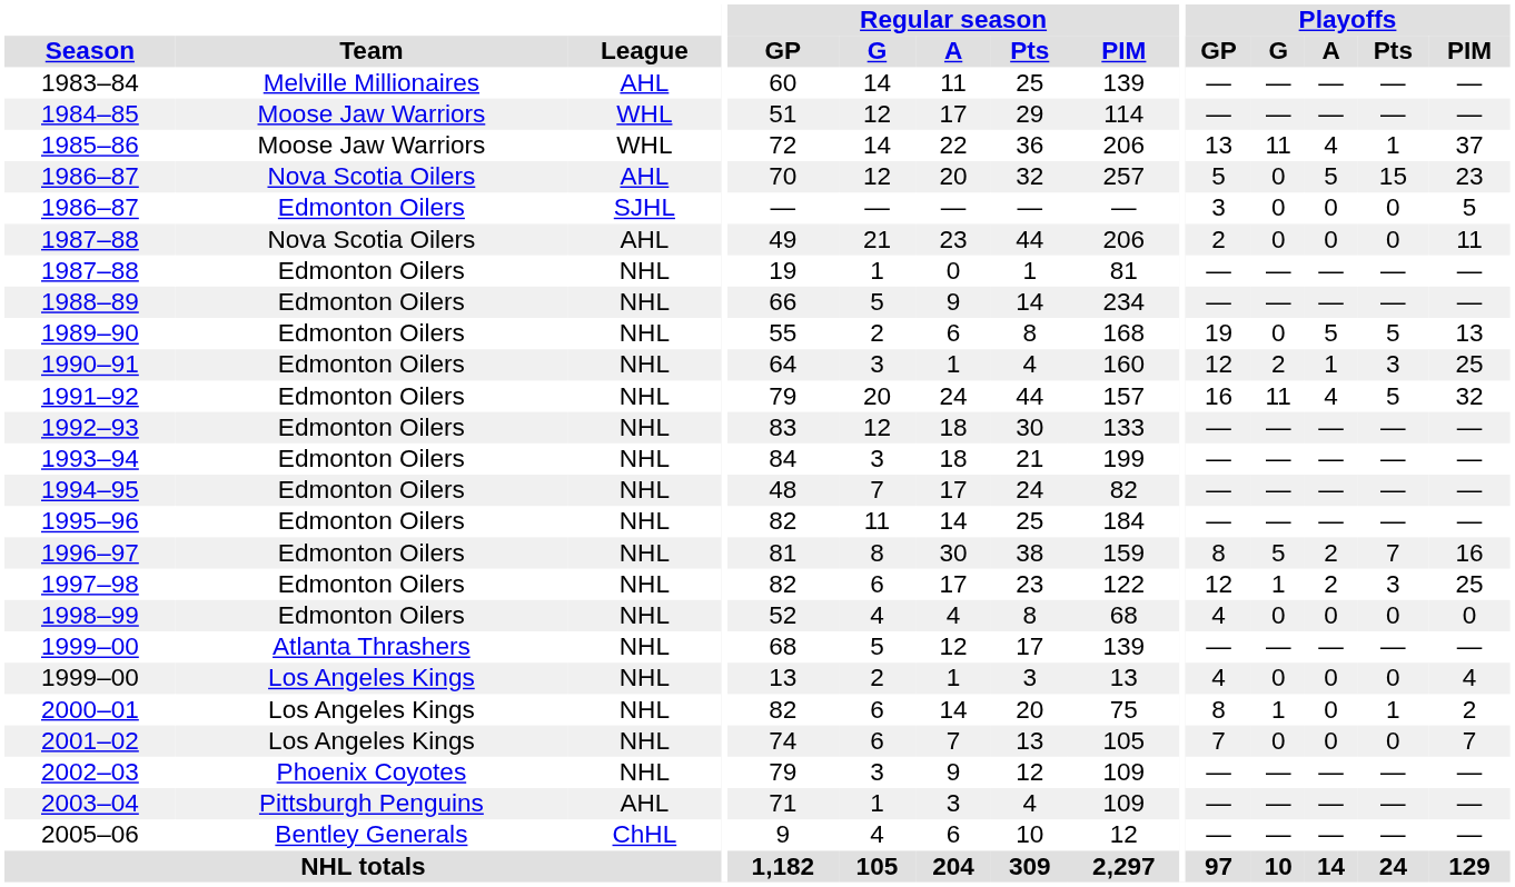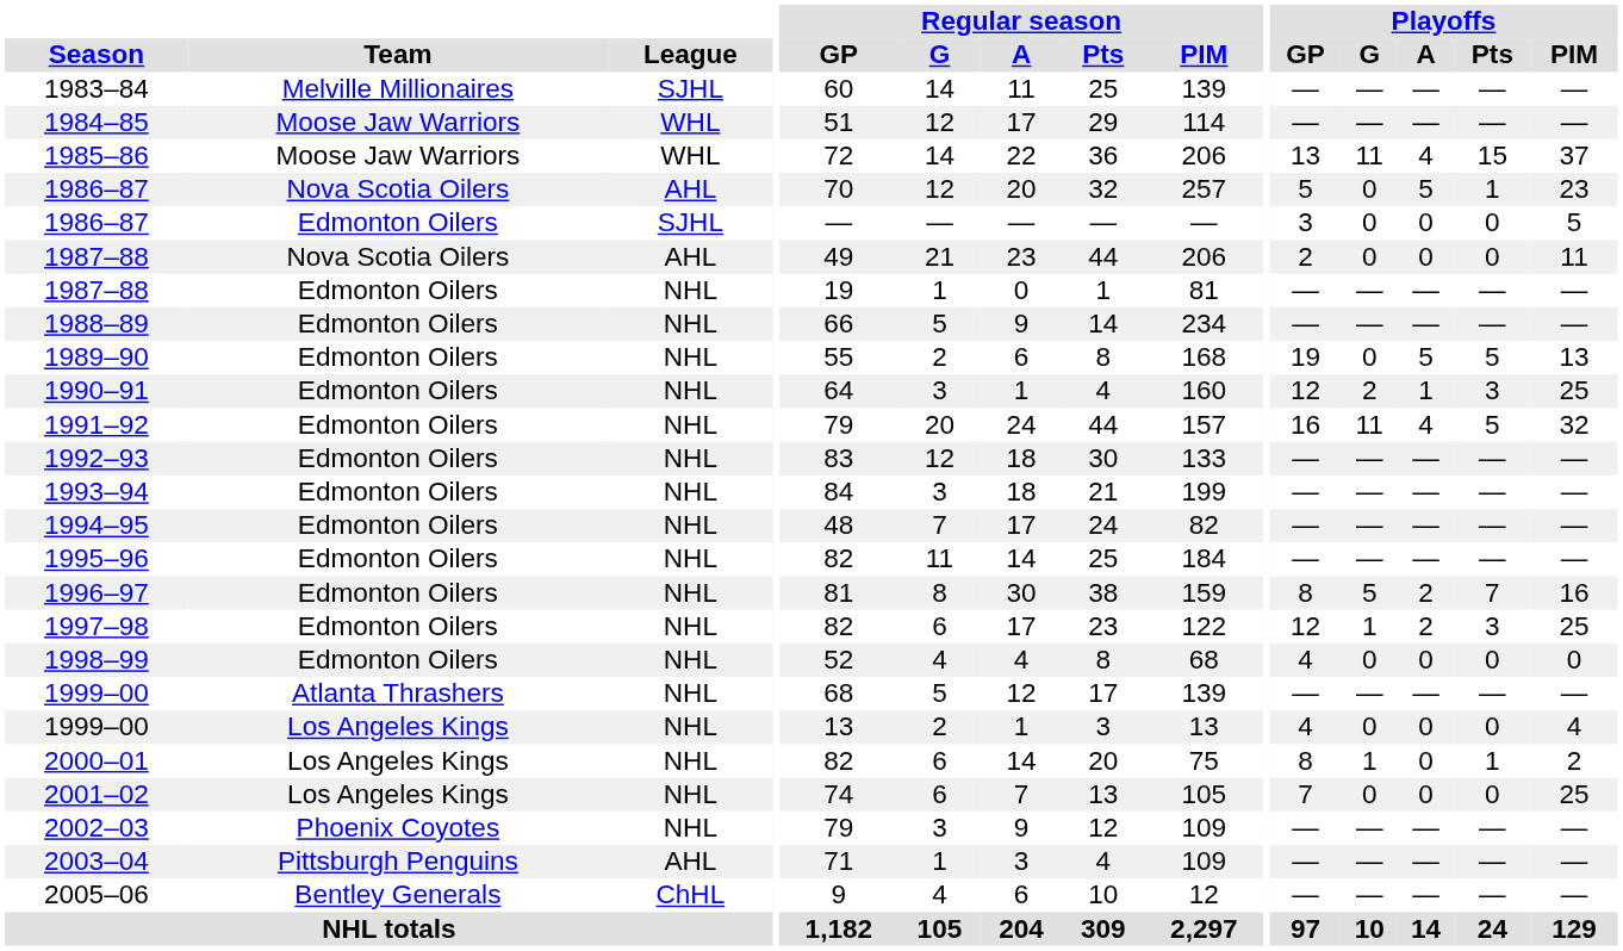 <table border="0" cellpadding="1" cellspacing="0" style="text-align:center; width:60em">
 <tr bgcolor="#e0e0e0">
 <th colspan="3" bgcolor="#ffffff"></th>
 <th rowspan="99" bgcolor="#ffffff"></th>
 <th colspan="5"><a href='#'>Regular season</a></th>
 <th rowspan="99" bgcolor="#ffffff"></th>
 <th colspan="5"><a href='#'>Playoffs</a></th>
 </tr>
 <tr bgcolor="#e0e0e0">
 <th><a href='#'>Season</a></th>
 <th>Team</th>
 <th>League</th>
 <th>GP</th>
 <th><a href='#'>G</a></th>
 <th><a href='#'>A</a></th>
 <th><a href='#'>Pts</a></th>
 <th><a href='#'>PIM</a></th>
 <th>GP</th>
 <th>G</th>
 <th>A</th>
 <th>Pts</th>
 <th>PIM</th>
 </tr>
 <tr>
 <td>1983–84</td>
 <td><a href='#'>Melville Millionaires</a></td>
-<td><a href='#'>AHL</a></td>
+<td><a href='#'>SJHL</a></td>
 <td>60</td>
 <td>14</td>
 <td>11</td>
 <td>25</td>
 <td>139</td>
 <td>—</td>
 <td>—</td>
 <td>—</td>
 <td>—</td>
 <td>—</td>
 </tr>
 <tr bgcolor="#f0f0f0">
 <td><a href='#'>1984–85</a></td>
 <td><a href='#'>Moose Jaw Warriors</a></td>
 <td><a href='#'>WHL</a></td>
 <td>51</td>
 <td>12</td>
 <td>17</td>
 <td>29</td>
 <td>114</td>
 <td>—</td>
 <td>—</td>
 <td>—</td>
 <td>—</td>
 <td>—</td>
 </tr>
 <tr>
 <td><a href='#'>1985–86</a></td>
 <td>Moose Jaw Warriors</td>
 <td>WHL</td>
 <td>72</td>
 <td>14</td>
 <td>22</td>
 <td>36</td>
 <td>206</td>
 <td>13</td>
 <td>11</td>
 <td>4</td>
-<td>1</td>
+<td>15</td>
 <td>37</td>
 </tr>
 <tr bgcolor="#f0f0f0">
 <td><a href='#'>1986–87</a></td>
 <td><a href='#'>Nova Scotia Oilers</a></td>
 <td><a href='#'>AHL</a></td>
 <td>70</td>
 <td>12</td>
 <td>20</td>
 <td>32</td>
 <td>257</td>
 <td>5</td>
 <td>0</td>
 <td>5</td>
-<td>15</td>
+<td>1</td>
 <td>23</td>
 </tr>
 <tr>
 <td><a href='#'>1986–87</a></td>
 <td><a href='#'>Edmonton Oilers</a></td>
 <td><a href='#'>SJHL</a></td>
 <td>—</td>
 <td>—</td>
 <td>—</td>
 <td>—</td>
 <td>—</td>
 <td>3</td>
 <td>0</td>
 <td>0</td>
 <td>0</td>
 <td>5</td>
 </tr>
 <tr bgcolor="#f0f0f0">
 <td><a href='#'>1987–88</a></td>
 <td>Nova Scotia Oilers</td>
 <td>AHL</td>
 <td>49</td>
 <td>21</td>
 <td>23</td>
 <td>44</td>
 <td>206</td>
 <td>2</td>
 <td>0</td>
 <td>0</td>
 <td>0</td>
 <td>11</td>
 </tr>
 <tr>
 <td><a href='#'>1987–88</a></td>
 <td>Edmonton Oilers</td>
 <td>NHL</td>
 <td>19</td>
 <td>1</td>
 <td>0</td>
 <td>1</td>
 <td>81</td>
 <td>—</td>
 <td>—</td>
 <td>—</td>
 <td>—</td>
 <td>—</td>
 </tr>
 <tr bgcolor="#f0f0f0">
 <td><a href='#'>1988–89</a></td>
 <td>Edmonton Oilers</td>
 <td>NHL</td>
 <td>66</td>
 <td>5</td>
 <td>9</td>
 <td>14</td>
 <td>234</td>
 <td>—</td>
 <td>—</td>
 <td>—</td>
 <td>—</td>
 <td>—</td>
 </tr>
 <tr>
 <td><a href='#'>1989–90</a></td>
 <td>Edmonton Oilers</td>
 <td>NHL</td>
 <td>55</td>
 <td>2</td>
 <td>6</td>
 <td>8</td>
 <td>168</td>
 <td>19</td>
 <td>0</td>
 <td>5</td>
 <td>5</td>
 <td>13</td>
 </tr>
 <tr bgcolor="#f0f0f0">
 <td><a href='#'>1990–91</a></td>
 <td>Edmonton Oilers</td>
 <td>NHL</td>
 <td>64</td>
 <td>3</td>
 <td>1</td>
 <td>4</td>
 <td>160</td>
 <td>12</td>
 <td>2</td>
 <td>1</td>
 <td>3</td>
 <td>25</td>
 </tr>
 <tr>
 <td><a href='#'>1991–92</a></td>
 <td>Edmonton Oilers</td>
 <td>NHL</td>
 <td>79</td>
 <td>20</td>
 <td>24</td>
 <td>44</td>
 <td>157</td>
 <td>16</td>
 <td>11</td>
 <td>4</td>
 <td>5</td>
 <td>32</td>
 </tr>
 <tr bgcolor="#f0f0f0">
 <td><a href='#'>1992–93</a></td>
 <td>Edmonton Oilers</td>
 <td>NHL</td>
 <td>83</td>
 <td>12</td>
 <td>18</td>
 <td>30</td>
 <td>133</td>
 <td>—</td>
 <td>—</td>
 <td>—</td>
 <td>—</td>
 <td>—</td>
 </tr>
 <tr>
 <td><a href='#'>1993–94</a></td>
 <td>Edmonton Oilers</td>
 <td>NHL</td>
 <td>84</td>
 <td>3</td>
 <td>18</td>
 <td>21</td>
 <td>199</td>
 <td>—</td>
 <td>—</td>
 <td>—</td>
 <td>—</td>
 <td>—</td>
 </tr>
 <tr bgcolor="#f0f0f0">
 <td><a href='#'>1994–95</a></td>
 <td>Edmonton Oilers</td>
 <td>NHL</td>
 <td>48</td>
 <td>7</td>
 <td>17</td>
 <td>24</td>
 <td>82</td>
 <td>—</td>
 <td>—</td>
 <td>—</td>
 <td>—</td>
 <td>—</td>
 </tr>
 <tr>
 <td><a href='#'>1995–96</a></td>
 <td>Edmonton Oilers</td>
 <td>NHL</td>
 <td>82</td>
 <td>11</td>
 <td>14</td>
 <td>25</td>
 <td>184</td>
 <td>—</td>
 <td>—</td>
 <td>—</td>
 <td>—</td>
 <td>—</td>
 </tr>
 <tr bgcolor="#f0f0f0">
 <td><a href='#'>1996–97</a></td>
 <td>Edmonton Oilers</td>
 <td>NHL</td>
 <td>81</td>
 <td>8</td>
 <td>30</td>
 <td>38</td>
 <td>159</td>
 <td>8</td>
 <td>5</td>
 <td>2</td>
 <td>7</td>
 <td>16</td>
 </tr>
 <tr>
 <td><a href='#'>1997–98</a></td>
 <td>Edmonton Oilers</td>
 <td>NHL</td>
 <td>82</td>
 <td>6</td>
 <td>17</td>
 <td>23</td>
 <td>122</td>
 <td>12</td>
 <td>1</td>
 <td>2</td>
 <td>3</td>
 <td>25</td>
 </tr>
 <tr bgcolor="#f0f0f0">
 <td><a href='#'>1998–99</a></td>
 <td>Edmonton Oilers</td>
 <td>NHL</td>
 <td>52</td>
 <td>4</td>
 <td>4</td>
 <td>8</td>
 <td>68</td>
 <td>4</td>
 <td>0</td>
 <td>0</td>
 <td>0</td>
 <td>0</td>
 </tr>
 <tr>
 <td><a href='#'>1999–00</a></td>
 <td><a href='#'>Atlanta Thrashers</a></td>
 <td>NHL</td>
 <td>68</td>
 <td>5</td>
 <td>12</td>
 <td>17</td>
 <td>139</td>
 <td>—</td>
 <td>—</td>
 <td>—</td>
 <td>—</td>
 <td>—</td>
 </tr>
 <tr bgcolor="#f0f0f0">
 <td>1999–00</td>
 <td><a href='#'>Los Angeles Kings</a></td>
 <td>NHL</td>
 <td>13</td>
 <td>2</td>
 <td>1</td>
 <td>3</td>
 <td>13</td>
 <td>4</td>
 <td>0</td>
 <td>0</td>
 <td>0</td>
 <td>4</td>
 </tr>
 <tr>
 <td><a href='#'>2000–01</a></td>
 <td>Los Angeles Kings</td>
 <td>NHL</td>
 <td>82</td>
 <td>6</td>
 <td>14</td>
 <td>20</td>
 <td>75</td>
 <td>8</td>
 <td>1</td>
 <td>0</td>
 <td>1</td>
 <td>2</td>
 </tr>
 <tr bgcolor="#f0f0f0">
 <td><a href='#'>2001–02</a></td>
 <td>Los Angeles Kings</td>
 <td>NHL</td>
 <td>74</td>
 <td>6</td>
 <td>7</td>
 <td>13</td>
 <td>105</td>
 <td>7</td>
 <td>0</td>
 <td>0</td>
 <td>0</td>
-<td>7</td>
+<td>25</td>
 </tr>
 <tr>
 <td><a href='#'>2002–03</a></td>
 <td><a href='#'>Phoenix Coyotes</a></td>
 <td>NHL</td>
 <td>79</td>
 <td>3</td>
 <td>9</td>
 <td>12</td>
 <td>109</td>
 <td>—</td>
 <td>—</td>
 <td>—</td>
 <td>—</td>
 <td>—</td>
 </tr>
 <tr bgcolor="#f0f0f0">
 <td><a href='#'>2003–04</a></td>
 <td><a href='#'>Pittsburgh Penguins</a></td>
 <td>AHL</td>
 <td>71</td>
 <td>1</td>
 <td>3</td>
 <td>4</td>
 <td>109</td>
 <td>—</td>
 <td>—</td>
 <td>—</td>
 <td>—</td>
 <td>—</td>
 </tr>
 <tr>
 <td>2005–06</td>
 <td><a href='#'>Bentley Generals</a></td>
 <td><a href='#'>ChHL</a></td>
 <td>9</td>
 <td>4</td>
 <td>6</td>
 <td>10</td>
 <td>12</td>
 <td>—</td>
 <td>—</td>
 <td>—</td>
 <td>—</td>
 <td>—</td>
 </tr>
 <tr bgcolor="#e0e0e0">
 <th colspan="3">NHL totals</th>
 <th>1,182</th>
 <th>105</th>
 <th>204</th>
 <th>309</th>
 <th>2,297</th>
 <th>97</th>
 <th>10</th>
 <th>14</th>
 <th>24</th>
 <th>129</th>
 </tr>
 </table>
